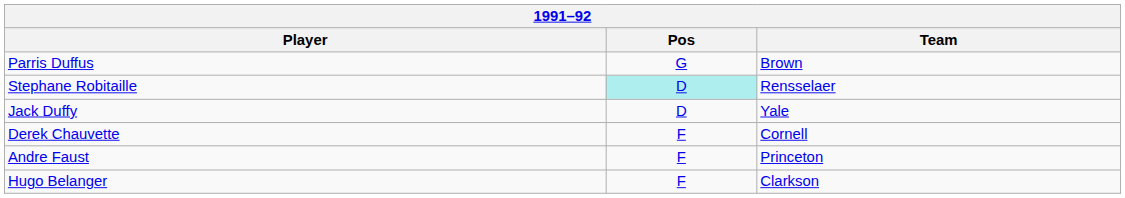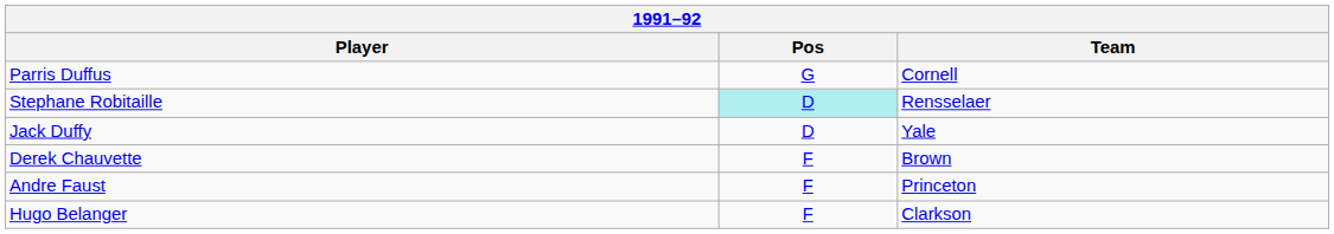 <table class="wikitable" width=95%>
 <tr>
 <th colspan=3><a href='#'>1991–92</a></th>
 </tr>
 <tr>
 <th>Player</th>
 <th>Pos</th>
 <th>Team</th>
 </tr>
 <tr>
 <td><a href='#'>Parris Duffus</a></td>
 <td align=center><a href='#'>G</a></td>
-<td><a href='#'>Brown</a></td>
+<td><a href='#'>Cornell</a></td>
 </tr>
 <tr>
 <td><a href='#'>Stephane Robitaille</a></td>
 <td align=center style="background: paleturquoise;"><a href='#'>D</a></td>
 <td><a href='#'>Rensselaer</a></td>
 </tr>
 <tr>
 <td><a href='#'>Jack Duffy</a></td>
 <td align=center><a href='#'>D</a></td>
 <td><a href='#'>Yale</a></td>
 </tr>
 <tr>
 <td><a href='#'>Derek Chauvette</a></td>
 <td align=center><a href='#'>F</a></td>
-<td><a href='#'>Cornell</a></td>
+<td><a href='#'>Brown</a></td>
 </tr>
 <tr>
 <td><a href='#'>Andre Faust</a></td>
 <td align=center><a href='#'>F</a></td>
 <td><a href='#'>Princeton</a></td>
 </tr>
 <tr>
 <td><a href='#'>Hugo Belanger</a></td>
 <td align=center><a href='#'>F</a></td>
 <td><a href='#'>Clarkson</a></td>
 </tr>
 </table>
